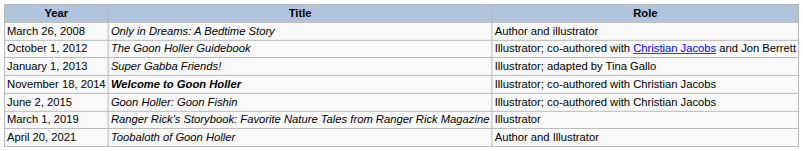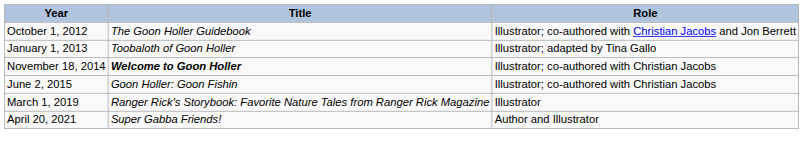 <table class="wikitable" style="font-size:90%;">
 <tr>
 <th style="background:#B0C4DE;">Year</th>
 <th style="background:#B0C4DE;">Title</th>
 <th style="background:#B0C4DE;">Role</th>
-</tr>
-<tr>
-<td>March 26, 2008</td>
-<td><em>Only in Dreams: A Bedtime Story</em></td>
-<td>Author and illustrator</td>
 </tr>
 <tr>
 <td>October 1, 2012</td>
 <td><em>The Goon Holler Guidebook</em></td>
 <td>Illustrator; co-authored with <a href='#'>Christian Jacobs</a> and Jon Berrett</td>
 </tr>
 <tr>
 <td>January 1, 2013</td>
-<td><em>Super Gabba Friends!</em></td>
+<td><em>Toobaloth of Goon Holler</em></td>
 <td>Illustrator; adapted by Tina Gallo</td>
 </tr>
 <tr>
 <td>November 18, 2014</td>
 <td><strong><em>Welcome to Goon Holler</em></strong></td>
 <td>Illustrator; co-authored with Christian Jacobs</td>
 </tr>
 <tr>
 <td>June 2, 2015</td>
 <td><em>Goon Holler: Goon Fishin</em></td>
 <td>Illustrator; co-authored with Christian Jacobs</td>
 </tr>
 <tr>
 <td>March 1, 2019</td>
 <td><em>Ranger Rick's Storybook: Favorite Nature Tales from Ranger Rick Magazine</em></td>
 <td>Illustrator</td>
 </tr>
 <tr>
 <td>April 20, 2021</td>
-<td><em>Toobaloth of Goon Holler</em></td>
+<td><em>Super Gabba Friends!</em></td>
 <td>Author and Illustrator</td>
 </tr>
 </table>
